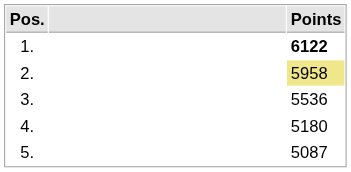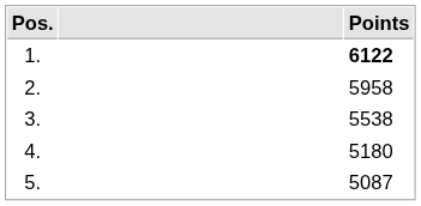 <table cellspacing="1" cellpadding="3" style="border:1px solid #AAAAAA;font-size:90%">
 <tr bgcolor="#E4E4E4">
 <th style="border-bottom:1px solid #AAAAAA" width=10>Pos.</th>
 <th style="border-bottom:1px solid #AAAAAA" width=200></th>
 <th style="border-bottom:1px solid #AAAAAA" width=20>Points</th>
 </tr>
 <tr>
 <td align=center>1.</td>
 <td><strong></strong></td>
 <td><strong>6122</strong></td>
 </tr>
 <tr>
 <td align=center>2.</td>
 <td></td>
-<td style="background: khaki;">5958</td>
+<td>5958</td>
 </tr>
 <tr>
 <td align=center>3.</td>
 <td></td>
-<td>5536</td>
+<td>5538</td>
 </tr>
 <tr>
 <td align=center>4.</td>
 <td></td>
 <td>5180</td>
 </tr>
 <tr>
 <td align=center>5.</td>
 <td></td>
 <td>5087</td>
 </tr>
 </table>
